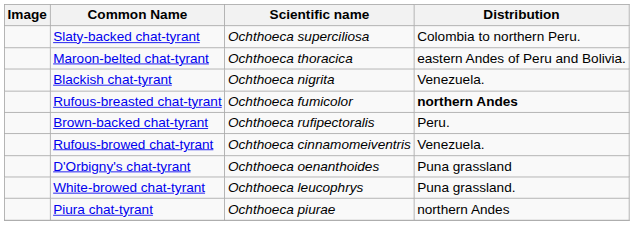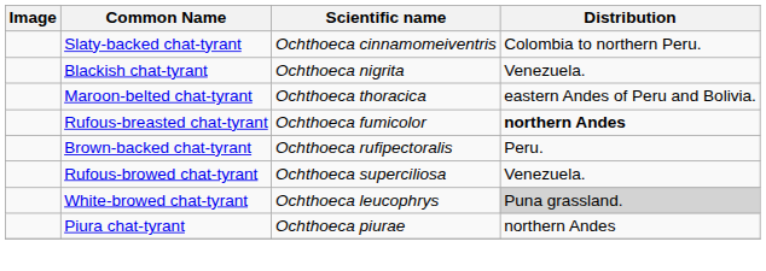 <table class="wikitable">
 <tr>
 <th>Image</th>
 <th>Common Name</th>
 <th>Scientific name</th>
 <th>Distribution</th>
 </tr>
 <tr>
 <td></td>
 <td><a href='#'>Slaty-backed chat-tyrant</a></td>
-<td><em>Ochthoeca superciliosa</em></td>
+<td><em>Ochthoeca cinnamomeiventris</em></td>
 <td>Colombia to northern Peru.</td>
+</tr>
+<tr>
+<td></td>
+<td><a href='#'>Blackish chat-tyrant</a></td>
+<td><em>Ochthoeca nigrita</em></td>
+<td>Venezuela.</td>
 </tr>
 <tr>
 <td></td>
 <td><a href='#'>Maroon-belted chat-tyrant</a></td>
 <td><em>Ochthoeca thoracica</em></td>
 <td>eastern Andes of Peru and Bolivia.</td>
-</tr>
-<tr>
-<td></td>
-<td><a href='#'>Blackish chat-tyrant</a></td>
-<td><em>Ochthoeca nigrita</em></td>
-<td>Venezuela.</td>
 </tr>
 <tr>
 <td></td>
 <td><a href='#'>Rufous-breasted chat-tyrant</a></td>
 <td><em>Ochthoeca fumicolor</em></td>
 <td><strong>northern Andes</strong></td>
 </tr>
 <tr>
 <td></td>
 <td><a href='#'>Brown-backed chat-tyrant</a></td>
 <td><em>Ochthoeca rufipectoralis</em></td>
 <td>Peru.</td>
 </tr>
 <tr>
 <td></td>
 <td><a href='#'>Rufous-browed chat-tyrant</a></td>
-<td><em>Ochthoeca cinnamomeiventris</em></td>
+<td><em>Ochthoeca superciliosa</em></td>
 <td>Venezuela.</td>
-</tr>
-<tr>
-<td></td>
-<td><a href='#'>D'Orbigny's chat-tyrant</a></td>
-<td><em>Ochthoeca oenanthoides</em></td>
-<td>Puna grassland</td>
 </tr>
 <tr>
 <td></td>
 <td><a href='#'>White-browed chat-tyrant</a></td>
 <td><em>Ochthoeca leucophrys</em></td>
-<td>Puna grassland.</td>
+<td style="background: lightgrey;">Puna grassland.</td>
 </tr>
 <tr>
 <td></td>
 <td><a href='#'>Piura chat-tyrant</a></td>
 <td><em>Ochthoeca piurae</em></td>
 <td>northern Andes</td>
 </tr>
 <tr>
 </tr>
 </table>
